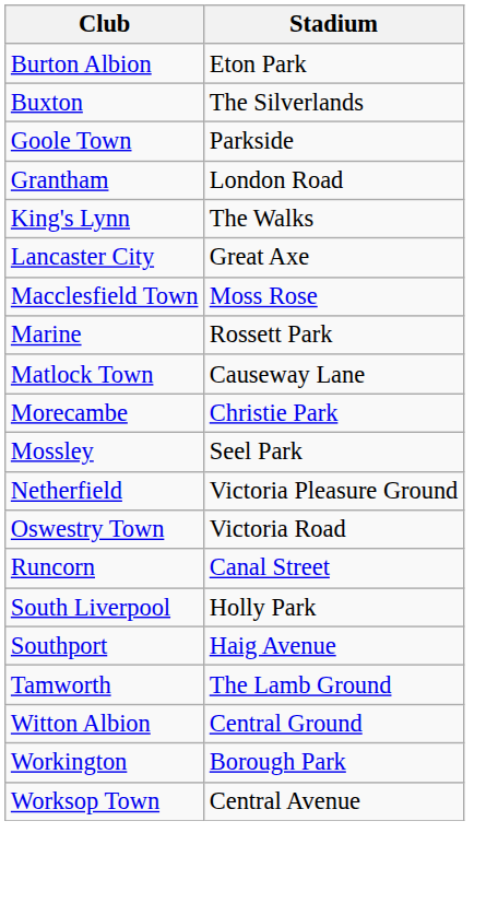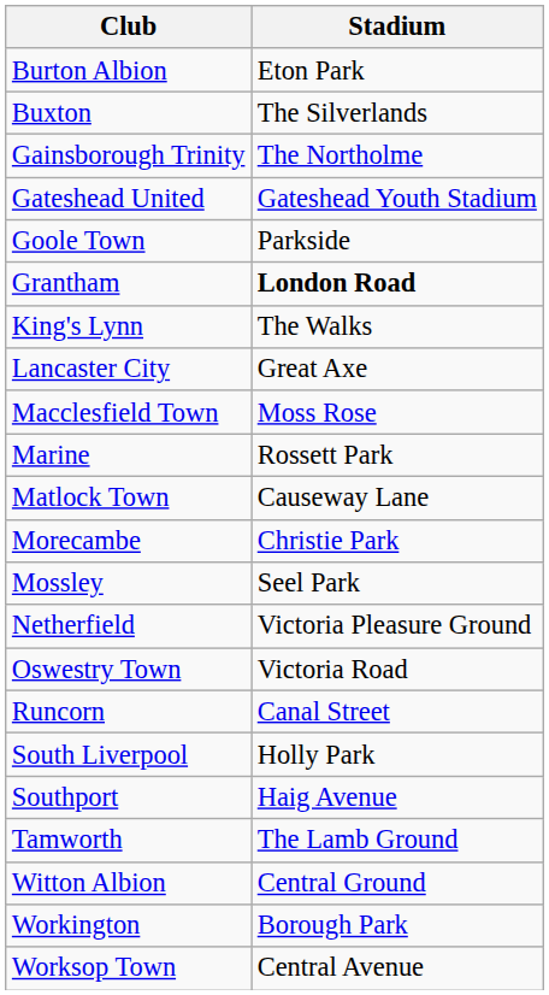 <table class="wikitable sortable">
 <tr>
 <th>Club</th>
 <th>Stadium</th>
 </tr>
 <tr>
 <td><a href='#'>Burton Albion</a></td>
 <td>Eton Park</td>
 </tr>
 <tr>
 <td><a href='#'>Buxton</a></td>
 <td>The Silverlands</td>
 </tr>
 <tr>
+<td><a href='#'>Gainsborough Trinity</a></td>
+<td><a href='#'>The Northolme</a></td>
+</tr>
+<tr>
+<td><a href='#'>Gateshead United</a></td>
+<td><a href='#'>Gateshead Youth Stadium</a></td>
+</tr>
+<tr>
 <td><a href='#'>Goole Town</a></td>
 <td>Parkside</td>
 </tr>
 <tr>
 <td><a href='#'>Grantham</a></td>
-<td>London Road</td>
+<td><strong>London Road</strong></td>
 </tr>
 <tr>
 <td><a href='#'>King's Lynn</a></td>
 <td>The Walks</td>
 </tr>
 <tr>
 <td><a href='#'>Lancaster City</a></td>
 <td>Great Axe</td>
 </tr>
 <tr>
 <td><a href='#'>Macclesfield Town</a></td>
 <td><a href='#'>Moss Rose</a></td>
 </tr>
 <tr>
 <td><a href='#'>Marine</a></td>
 <td>Rossett Park</td>
 </tr>
 <tr>
 <td><a href='#'>Matlock Town</a></td>
 <td>Causeway Lane</td>
 </tr>
 <tr>
 <td><a href='#'>Morecambe</a></td>
 <td><a href='#'>Christie Park</a></td>
 </tr>
 <tr>
 <td><a href='#'>Mossley</a></td>
 <td>Seel Park</td>
 </tr>
 <tr>
 <td><a href='#'>Netherfield</a></td>
 <td>Victoria Pleasure Ground</td>
 </tr>
 <tr>
 <td><a href='#'>Oswestry Town</a></td>
 <td>Victoria Road</td>
 </tr>
 <tr>
 <td><a href='#'>Runcorn</a></td>
 <td><a href='#'>Canal Street</a></td>
 </tr>
 <tr>
 <td><a href='#'>South Liverpool</a></td>
 <td>Holly Park</td>
 </tr>
 <tr>
 <td><a href='#'>Southport</a></td>
 <td><a href='#'>Haig Avenue</a></td>
 </tr>
 <tr>
 <td><a href='#'>Tamworth</a></td>
 <td><a href='#'>The Lamb Ground</a></td>
 </tr>
 <tr>
 <td><a href='#'>Witton Albion</a></td>
 <td><a href='#'>Central Ground</a></td>
 </tr>
 <tr>
 <td><a href='#'>Workington</a></td>
 <td><a href='#'>Borough Park</a></td>
 </tr>
 <tr>
 <td><a href='#'>Worksop Town</a></td>
 <td>Central Avenue</td>
 </tr>
 </table>
